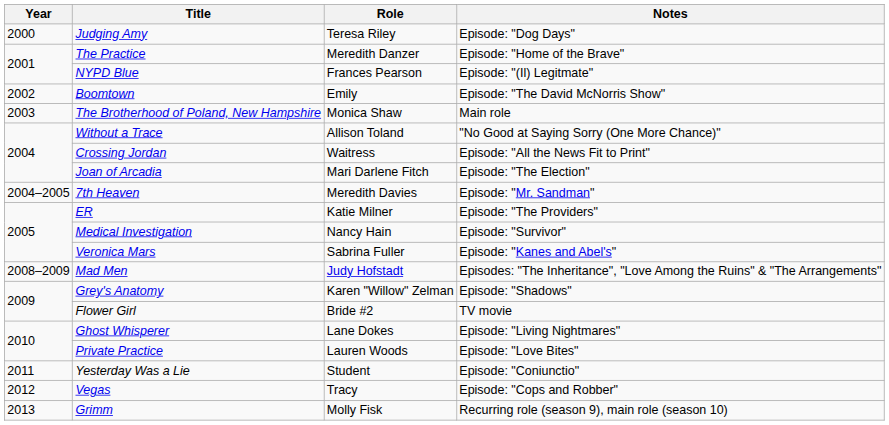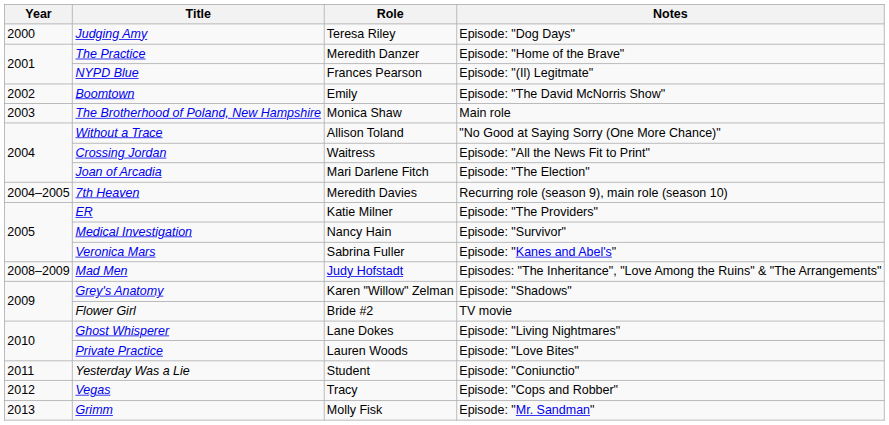 <table class="wikitable sortable">
 <tr>
 <th>Year</th>
 <th>Title</th>
 <th>Role</th>
 <th class="unsortable">Notes</th>
 </tr>
 <tr>
 <td>2000</td>
 <td><em><a href='#'>Judging Amy</a></em></td>
 <td>Teresa Riley</td>
 <td>Episode: "Dog Days"</td>
 </tr>
 <tr>
 <td rowspan=2>2001</td>
 <td><em><a href='#'>The Practice</a></em></td>
 <td>Meredith Danzer</td>
 <td>Episode: "Home of the Brave"</td>
 </tr>
 <tr>
 <td><em><a href='#'>NYPD Blue</a></em></td>
 <td>Frances Pearson</td>
 <td>Episode: "(Il) Legitmate"</td>
 </tr>
 <tr>
 <td>2002</td>
 <td><em><a href='#'>Boomtown</a></em></td>
 <td>Emily</td>
 <td>Episode: "The David McNorris Show"</td>
 </tr>
 <tr>
 <td>2003</td>
 <td><em><a href='#'>The Brotherhood of Poland, New Hampshire</a></em></td>
 <td>Monica Shaw</td>
 <td>Main role</td>
 </tr>
 <tr>
 <td rowspan=3>2004</td>
 <td><em><a href='#'>Without a Trace</a></em></td>
 <td>Allison Toland</td>
 <td>"No Good at Saying Sorry (One More Chance)"</td>
 </tr>
 <tr>
 <td><em><a href='#'>Crossing Jordan</a></em></td>
 <td>Waitress</td>
 <td>Episode: "All the News Fit to Print"</td>
 </tr>
 <tr>
 <td><em><a href='#'>Joan of Arcadia</a></em></td>
 <td>Mari Darlene Fitch</td>
 <td>Episode: "The Election"</td>
 </tr>
 <tr>
 <td>2004–2005</td>
 <td><em><a href='#'>7th Heaven</a></em></td>
 <td>Meredith Davies</td>
-<td>Episode: "<a href='#'>Mr. Sandman</a>"</td>
+<td>Recurring role (season 9), main role (season 10)</td>
 </tr>
 <tr>
 <td rowspan=3>2005</td>
 <td><em><a href='#'>ER</a></em></td>
 <td>Katie Milner</td>
 <td>Episode: "The Providers"</td>
 </tr>
 <tr>
 <td><em><a href='#'>Medical Investigation</a></em></td>
 <td>Nancy Hain</td>
 <td>Episode: "Survivor"</td>
 </tr>
 <tr>
 <td><em><a href='#'>Veronica Mars</a></em></td>
 <td>Sabrina Fuller</td>
 <td>Episode: "<a href='#'>Kanes and Abel's</a>"</td>
 </tr>
 <tr>
 <td>2008–2009</td>
 <td><em><a href='#'>Mad Men</a></em></td>
 <td><a href='#'>Judy Hofstadt</a></td>
 <td>Episodes: "The Inheritance", "Love Among the Ruins" & "The Arrangements"</td>
 </tr>
 <tr>
 <td rowspan=2>2009</td>
 <td><em><a href='#'>Grey's Anatomy</a></em></td>
 <td>Karen "Willow" Zelman</td>
 <td>Episode: "Shadows"</td>
 </tr>
 <tr>
 <td><em>Flower Girl</em></td>
 <td>Bride #2</td>
 <td>TV movie</td>
 </tr>
 <tr>
 <td rowspan=2>2010</td>
 <td><em><a href='#'>Ghost Whisperer</a></em></td>
 <td>Lane Dokes</td>
 <td>Episode: "Living Nightmares"</td>
 </tr>
 <tr>
 <td><em><a href='#'>Private Practice</a></em></td>
 <td>Lauren Woods</td>
 <td>Episode: "Love Bites"</td>
 </tr>
 <tr>
 <td>2011</td>
 <td><em>Yesterday Was a Lie</em></td>
 <td>Student</td>
 <td>Episode: "Coniunctio"</td>
 </tr>
 <tr>
 <td>2012</td>
 <td><em><a href='#'>Vegas</a></em></td>
 <td>Tracy</td>
 <td>Episode: "Cops and Robber"</td>
 </tr>
 <tr>
 <td>2013</td>
 <td><em><a href='#'>Grimm</a></em></td>
 <td>Molly Fisk</td>
-<td>Recurring role (season 9), main role (season 10)</td>
+<td>Episode: "<a href='#'>Mr. Sandman</a>"</td>
 </tr>
 </table>
